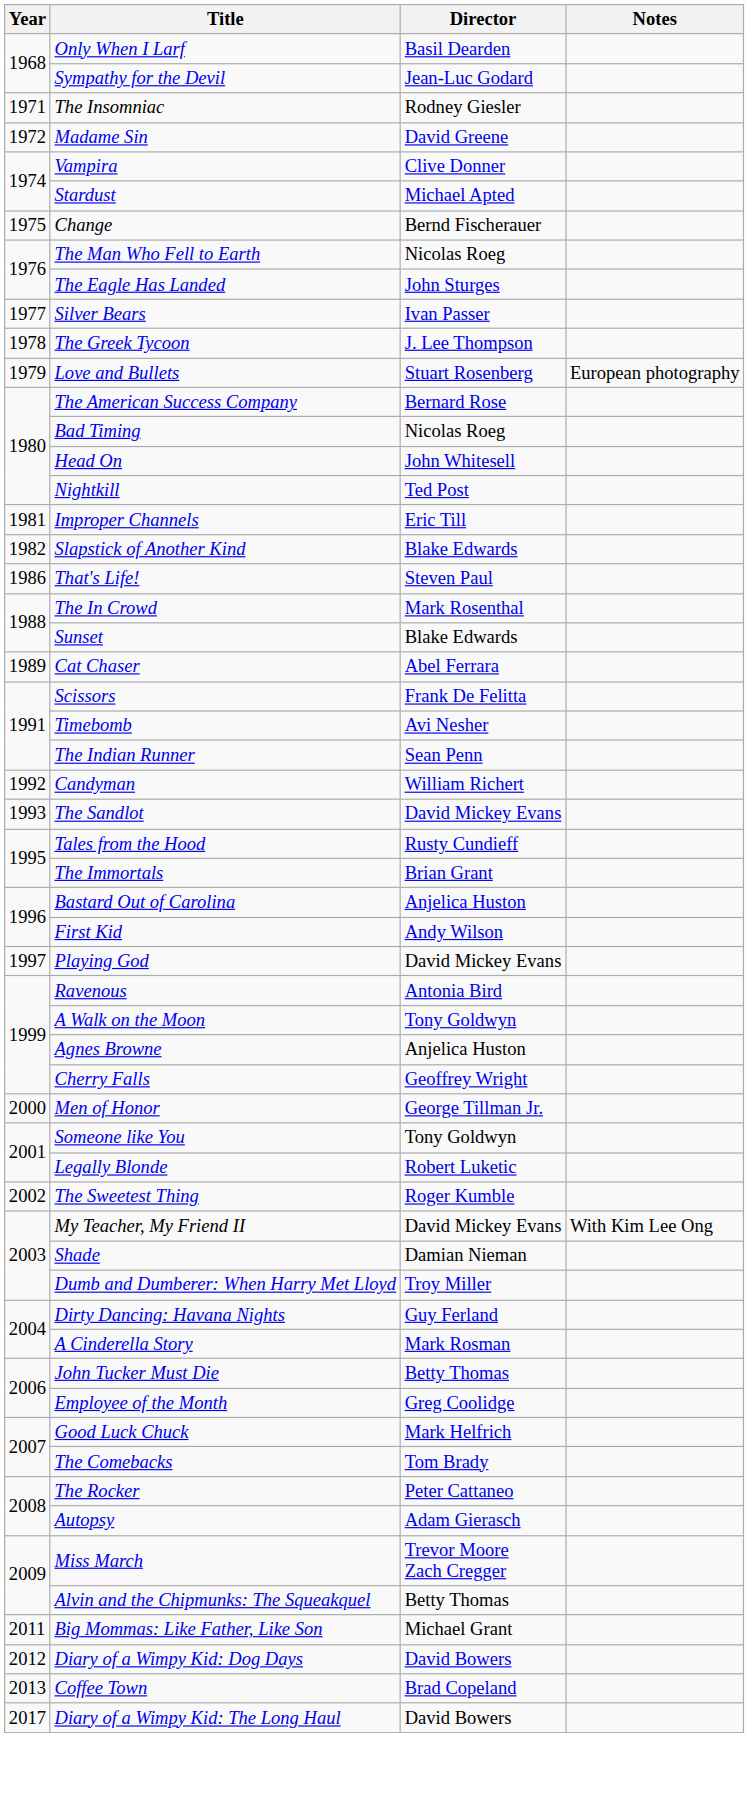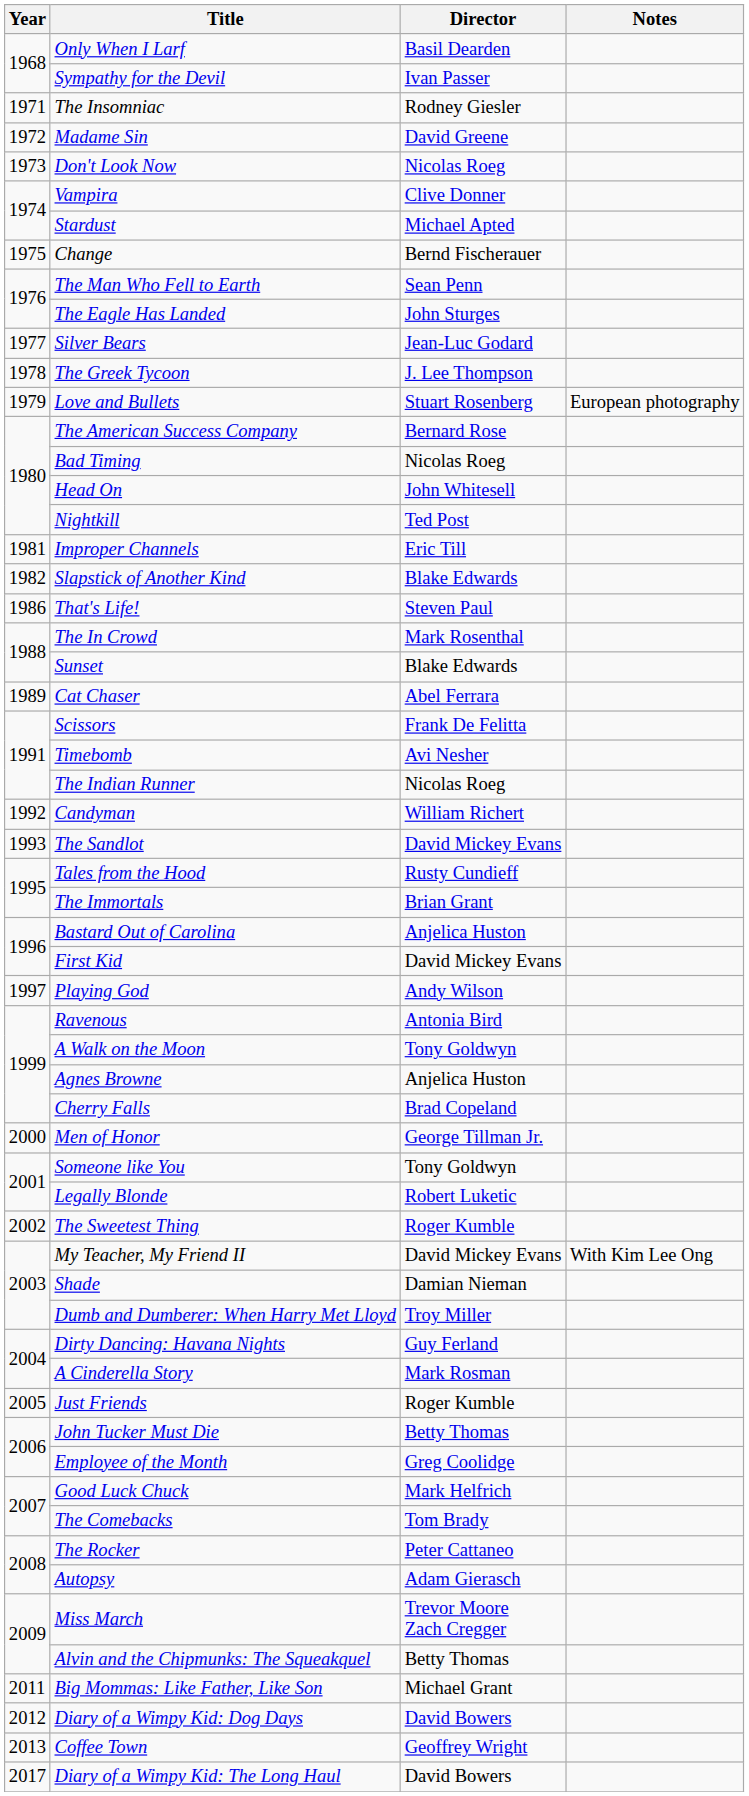 <table class="wikitable">
 <tr>
 <th>Year</th>
 <th>Title</th>
 <th>Director</th>
 <th>Notes</th>
 </tr>
 <tr>
 <td rowspan=2>1968</td>
 <td><em><a href='#'>Only When I Larf</a></em></td>
 <td><a href='#'>Basil Dearden</a></td>
 <td></td>
 </tr>
 <tr>
 <td><em><a href='#'>Sympathy for the Devil</a></em></td>
-<td><a href='#'>Jean-Luc Godard</a></td>
+<td><a href='#'>Ivan Passer</a></td>
 <td></td>
 </tr>
 <tr>
 <td>1971</td>
 <td><em>The Insomniac</em></td>
 <td>Rodney Giesler</td>
 <td></td>
 </tr>
 <tr>
 <td>1972</td>
 <td><em><a href='#'>Madame Sin</a></em></td>
 <td><a href='#'>David Greene</a></td>
+<td></td>
+</tr>
+<tr>
+<td>1973</td>
+<td><em><a href='#'>Don't Look Now</a></em></td>
+<td><a href='#'>Nicolas Roeg</a></td>
 <td></td>
 </tr>
 <tr>
 <td rowspan=2>1974</td>
 <td><em><a href='#'>Vampira</a></em></td>
 <td><a href='#'>Clive Donner</a></td>
 <td></td>
 </tr>
 <tr>
 <td><em><a href='#'>Stardust</a></em></td>
 <td><a href='#'>Michael Apted</a></td>
 <td></td>
 </tr>
 <tr>
 <td>1975</td>
 <td><em>Change</em></td>
 <td>Bernd Fischerauer</td>
 <td></td>
 </tr>
 <tr>
 <td rowspan=2>1976</td>
 <td><em><a href='#'>The Man Who Fell to Earth</a></em></td>
-<td>Nicolas Roeg</td>
+<td><a href='#'>Sean Penn</a></td>
 <td></td>
 </tr>
 <tr>
 <td><em><a href='#'>The Eagle Has Landed</a></em></td>
 <td><a href='#'>John Sturges</a></td>
 <td></td>
 </tr>
 <tr>
 <td>1977</td>
 <td><em><a href='#'>Silver Bears</a></em></td>
-<td><a href='#'>Ivan Passer</a></td>
+<td><a href='#'>Jean-Luc Godard</a></td>
 <td></td>
 </tr>
 <tr>
 <td>1978</td>
 <td><em><a href='#'>The Greek Tycoon</a></em></td>
 <td><a href='#'>J. Lee Thompson</a></td>
 <td></td>
 </tr>
 <tr>
 <td>1979</td>
 <td><em><a href='#'>Love and Bullets</a></em></td>
 <td><a href='#'>Stuart Rosenberg</a></td>
 <td>European photography</td>
 </tr>
 <tr>
 <td rowspan=4>1980</td>
 <td><em><a href='#'>The American Success Company</a></em></td>
 <td><a href='#'>Bernard Rose</a></td>
 <td></td>
 </tr>
 <tr>
 <td><em><a href='#'>Bad Timing</a></em></td>
 <td>Nicolas Roeg</td>
 <td></td>
 </tr>
 <tr>
 <td><em><a href='#'>Head On</a></em></td>
 <td><a href='#'>John Whitesell</a></td>
 <td></td>
 </tr>
 <tr>
 <td><em><a href='#'>Nightkill</a></em></td>
 <td><a href='#'>Ted Post</a></td>
 <td></td>
 </tr>
 <tr>
 <td>1981</td>
 <td><em><a href='#'>Improper Channels</a></em></td>
 <td><a href='#'>Eric Till</a></td>
 <td></td>
 </tr>
 <tr>
 <td>1982</td>
 <td><em><a href='#'>Slapstick of Another Kind</a></em></td>
 <td><a href='#'>Blake Edwards</a></td>
 <td></td>
 </tr>
 <tr>
 <td>1986</td>
 <td><em><a href='#'>That's Life!</a></em></td>
 <td><a href='#'>Steven Paul</a></td>
 <td></td>
 </tr>
 <tr>
 <td rowspan=2>1988</td>
 <td><em><a href='#'>The In Crowd</a></em></td>
 <td><a href='#'>Mark Rosenthal</a></td>
 <td></td>
 </tr>
 <tr>
 <td><em><a href='#'>Sunset</a></em></td>
 <td>Blake Edwards</td>
 <td></td>
 </tr>
 <tr>
 <td>1989</td>
 <td><em><a href='#'>Cat Chaser</a></em></td>
 <td><a href='#'>Abel Ferrara</a></td>
 <td></td>
 </tr>
 <tr>
 <td rowspan=3>1991</td>
 <td><em><a href='#'>Scissors</a></em></td>
 <td><a href='#'>Frank De Felitta</a></td>
 <td></td>
 </tr>
 <tr>
 <td><em><a href='#'>Timebomb</a></em></td>
 <td><a href='#'>Avi Nesher</a></td>
 <td></td>
 </tr>
 <tr>
 <td><em><a href='#'>The Indian Runner</a></em></td>
-<td><a href='#'>Sean Penn</a></td>
+<td>Nicolas Roeg</td>
 <td></td>
 </tr>
 <tr>
 <td>1992</td>
 <td><em><a href='#'>Candyman</a></em></td>
 <td><a href='#'>William Richert</a></td>
 <td></td>
 </tr>
 <tr>
 <td>1993</td>
 <td><em><a href='#'>The Sandlot</a></em></td>
 <td><a href='#'>David Mickey Evans</a></td>
 <td></td>
 </tr>
 <tr>
 <td rowspan=2>1995</td>
 <td><em><a href='#'>Tales from the Hood</a></em></td>
 <td><a href='#'>Rusty Cundieff</a></td>
 <td></td>
 </tr>
 <tr>
 <td><em><a href='#'>The Immortals</a></em></td>
 <td><a href='#'>Brian Grant</a></td>
 <td></td>
 </tr>
 <tr>
 <td rowspan=2>1996</td>
 <td><em><a href='#'>Bastard Out of Carolina</a></em></td>
 <td><a href='#'>Anjelica Huston</a></td>
 <td></td>
 </tr>
 <tr>
 <td><em><a href='#'>First Kid</a></em></td>
-<td><a href='#'>Andy Wilson</a></td>
+<td>David Mickey Evans</td>
 <td></td>
 </tr>
 <tr>
 <td>1997</td>
 <td><em><a href='#'>Playing God</a></em></td>
-<td>David Mickey Evans</td>
+<td><a href='#'>Andy Wilson</a></td>
 <td></td>
 </tr>
 <tr>
 <td rowspan=4>1999</td>
 <td><em><a href='#'>Ravenous</a></em></td>
 <td><a href='#'>Antonia Bird</a></td>
 <td></td>
 </tr>
 <tr>
 <td><em><a href='#'>A Walk on the Moon</a></em></td>
 <td><a href='#'>Tony Goldwyn</a></td>
 <td></td>
 </tr>
 <tr>
 <td><em><a href='#'>Agnes Browne</a></em></td>
 <td>Anjelica Huston</td>
 <td></td>
 </tr>
 <tr>
 <td><em><a href='#'>Cherry Falls</a></em></td>
-<td><a href='#'>Geoffrey Wright</a></td>
+<td><a href='#'>Brad Copeland</a></td>
 <td></td>
 </tr>
 <tr>
 <td>2000</td>
 <td><em><a href='#'>Men of Honor</a></em></td>
 <td><a href='#'>George Tillman Jr.</a></td>
 <td></td>
 </tr>
 <tr>
 <td rowspan=2>2001</td>
 <td><em><a href='#'>Someone like You</a></em></td>
 <td>Tony Goldwyn</td>
 <td></td>
 </tr>
 <tr>
 <td><em><a href='#'>Legally Blonde</a></em></td>
 <td><a href='#'>Robert Luketic</a></td>
 <td></td>
 </tr>
 <tr>
 <td>2002</td>
 <td><em><a href='#'>The Sweetest Thing</a></em></td>
 <td><a href='#'>Roger Kumble</a></td>
 <td></td>
 </tr>
 <tr>
 <td rowspan=3>2003</td>
 <td><em>My Teacher, My Friend II</em></td>
 <td>David Mickey Evans</td>
 <td>With Kim Lee Ong</td>
 </tr>
 <tr>
 <td><em><a href='#'>Shade</a></em></td>
 <td>Damian Nieman</td>
 <td></td>
 </tr>
 <tr>
 <td><em><a href='#'>Dumb and Dumberer: When Harry Met Lloyd</a></em></td>
 <td><a href='#'>Troy Miller</a></td>
 <td></td>
 </tr>
 <tr>
 <td rowspan=2>2004</td>
 <td><em><a href='#'>Dirty Dancing: Havana Nights</a></em></td>
 <td><a href='#'>Guy Ferland</a></td>
 <td></td>
 </tr>
 <tr>
 <td><em><a href='#'>A Cinderella Story</a></em></td>
 <td><a href='#'>Mark Rosman</a></td>
+<td></td>
+</tr>
+<tr>
+<td>2005</td>
+<td><em><a href='#'>Just Friends</a></em></td>
+<td>Roger Kumble</td>
 <td></td>
 </tr>
 <tr>
 <td rowspan=2>2006</td>
 <td><em><a href='#'>John Tucker Must Die</a></em></td>
 <td><a href='#'>Betty Thomas</a></td>
 <td></td>
 </tr>
 <tr>
 <td><em><a href='#'>Employee of the Month</a></em></td>
 <td><a href='#'>Greg Coolidge</a></td>
 <td></td>
 </tr>
 <tr>
 <td rowspan=2>2007</td>
 <td><em><a href='#'>Good Luck Chuck</a></em></td>
 <td><a href='#'>Mark Helfrich</a></td>
 <td></td>
 </tr>
 <tr>
 <td><em><a href='#'>The Comebacks</a></em></td>
 <td><a href='#'>Tom Brady</a></td>
 <td></td>
 </tr>
 <tr>
 <td rowspan=2>2008</td>
 <td><em><a href='#'>The Rocker</a></em></td>
 <td><a href='#'>Peter Cattaneo</a></td>
 <td></td>
 </tr>
 <tr>
 <td><em><a href='#'>Autopsy</a></em></td>
 <td><a href='#'>Adam Gierasch</a></td>
 <td></td>
 </tr>
 <tr>
 <td rowspan=2>2009</td>
 <td><em><a href='#'>Miss March</a></em></td>
 <td><a href='#'>Trevor Moore</a><br><a href='#'>Zach Cregger</a></td>
 <td></td>
 </tr>
 <tr>
 <td><em><a href='#'>Alvin and the Chipmunks: The Squeakquel</a></em></td>
 <td>Betty Thomas</td>
 <td></td>
 </tr>
 <tr>
 <td>2011</td>
 <td><em><a href='#'>Big Mommas: Like Father, Like Son</a></em></td>
 <td>Michael Grant</td>
 <td></td>
 </tr>
 <tr>
 <td>2012</td>
 <td><em><a href='#'>Diary of a Wimpy Kid: Dog Days</a></em></td>
 <td><a href='#'>David Bowers</a></td>
 <td></td>
 </tr>
 <tr>
 <td>2013</td>
 <td><em><a href='#'>Coffee Town</a></em></td>
-<td><a href='#'>Brad Copeland</a></td>
+<td><a href='#'>Geoffrey Wright</a></td>
 <td></td>
 </tr>
 <tr>
 <td>2017</td>
 <td><em><a href='#'>Diary of a Wimpy Kid: The Long Haul</a></em></td>
 <td>David Bowers</td>
 <td></td>
 </tr>
 <tr>
 </tr>
 </table>
